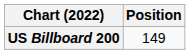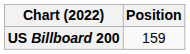 <table class="wikitable plainrowheaders" style="text-align:center">
 <tr>
 <th scope="col">Chart (2022)</th>
 <th scope="col">Position</th>
 </tr>
 <tr>
 <th scope="row">US <em>Billboard</em> 200</th>
-<td>149</td>
+<td>159</td>
 </tr>
 </table>
